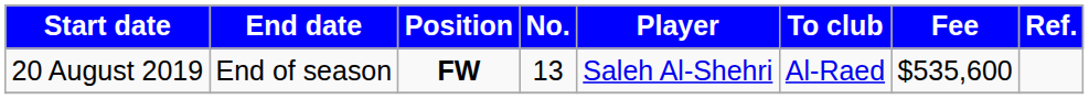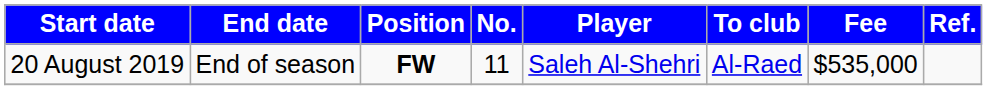 <table class="wikitable sortable">
 <tr>
 <th style="background:blue; color:white;"><strong>Start date</strong></th>
 <th style="background:blue; color:white;"><strong>End date</strong></th>
 <th style="background:blue; color:white;"><strong>Position</strong></th>
 <th style="background:blue; color:white;"><strong>No.</strong></th>
 <th style="background:blue; color:white;"><strong>Player</strong></th>
 <th style="background:blue; color:white;"><strong>To club</strong></th>
 <th style="background:blue; color:white;"><strong>Fee</strong></th>
 <th style="background:blue; color:white;"><strong>Ref.</strong></th>
 </tr>
 <tr>
 <td>20 August 2019</td>
 <td>End of season</td>
 <td style="text-align:center;"><strong>FW</strong></td>
-<td style="text-align:center;">13</td>
+<td style="text-align:center;">11</td>
 <td style="text-align:left;"> <a href='#'>Saleh Al-Shehri</a></td>
 <td style="text-align:left;"> <a href='#'>Al-Raed</a></td>
-<td>$535,600</td>
+<td>$535,000</td>
 <td></td>
 </tr>
 <tr>
 </tr>
 </table>
